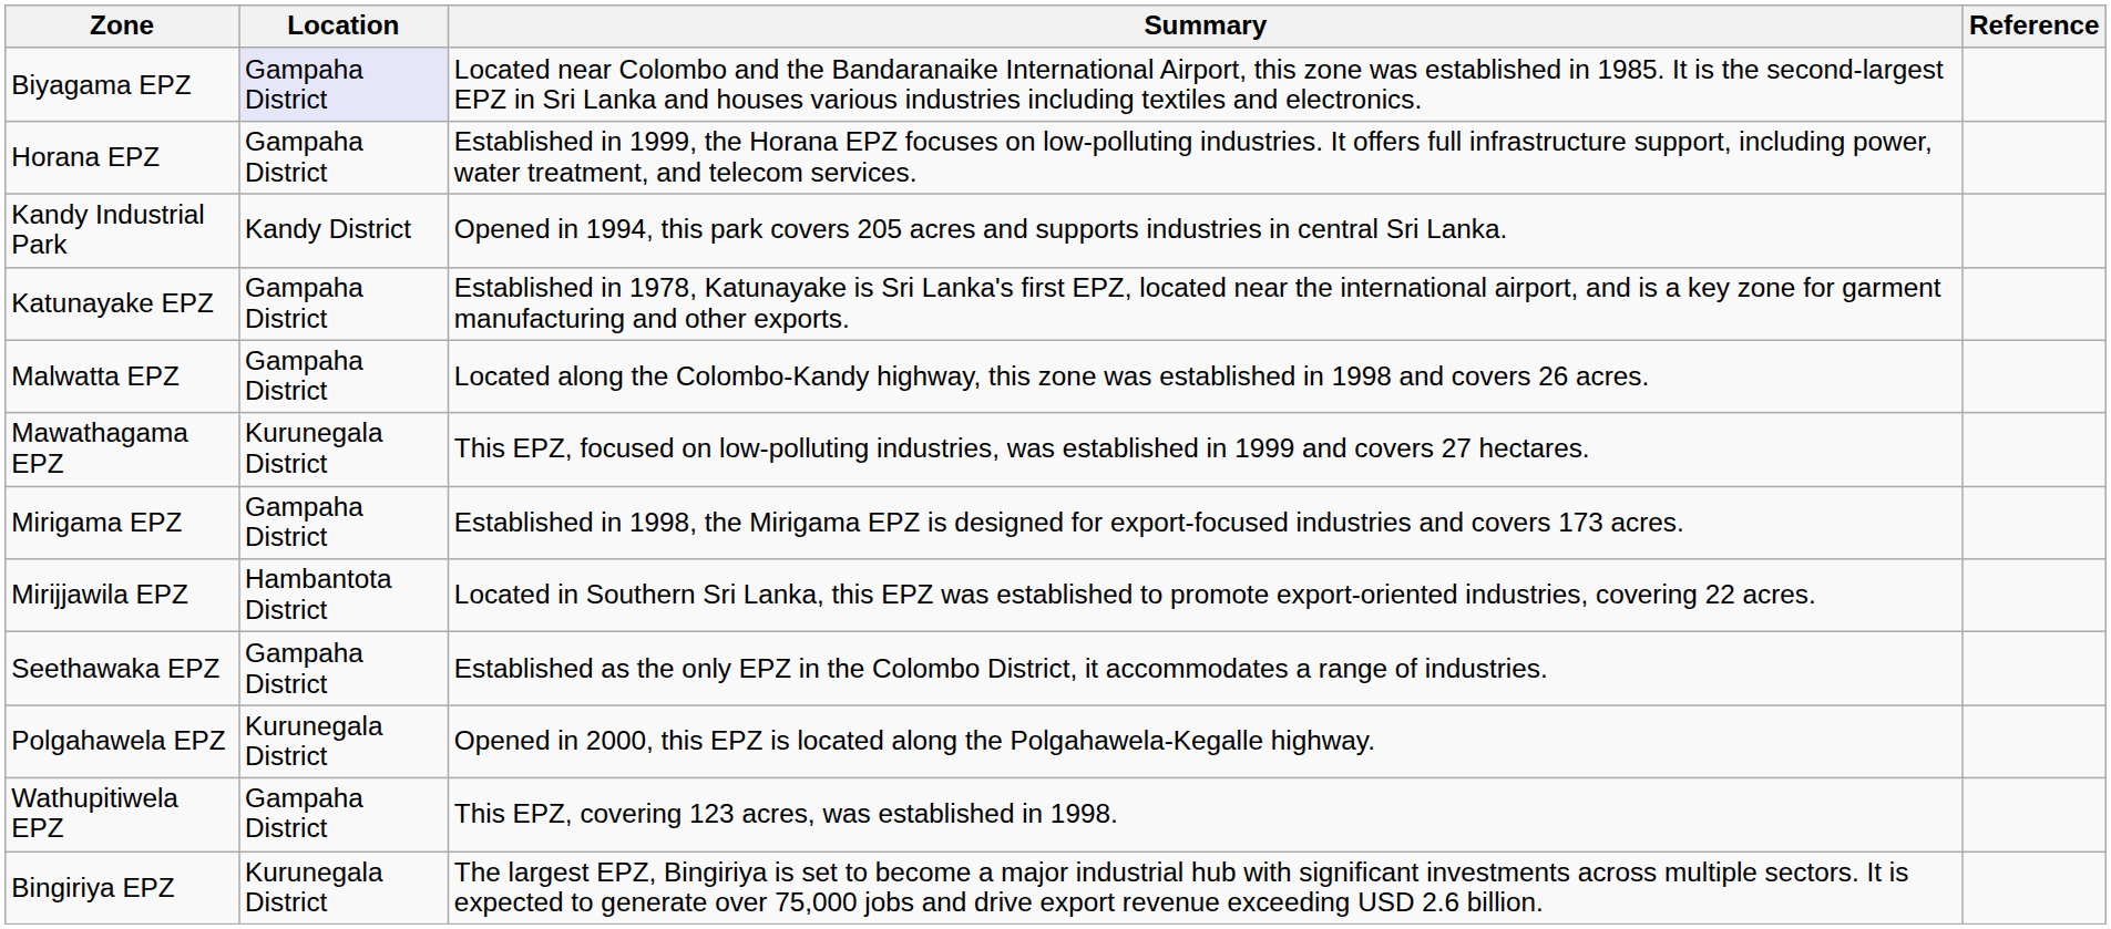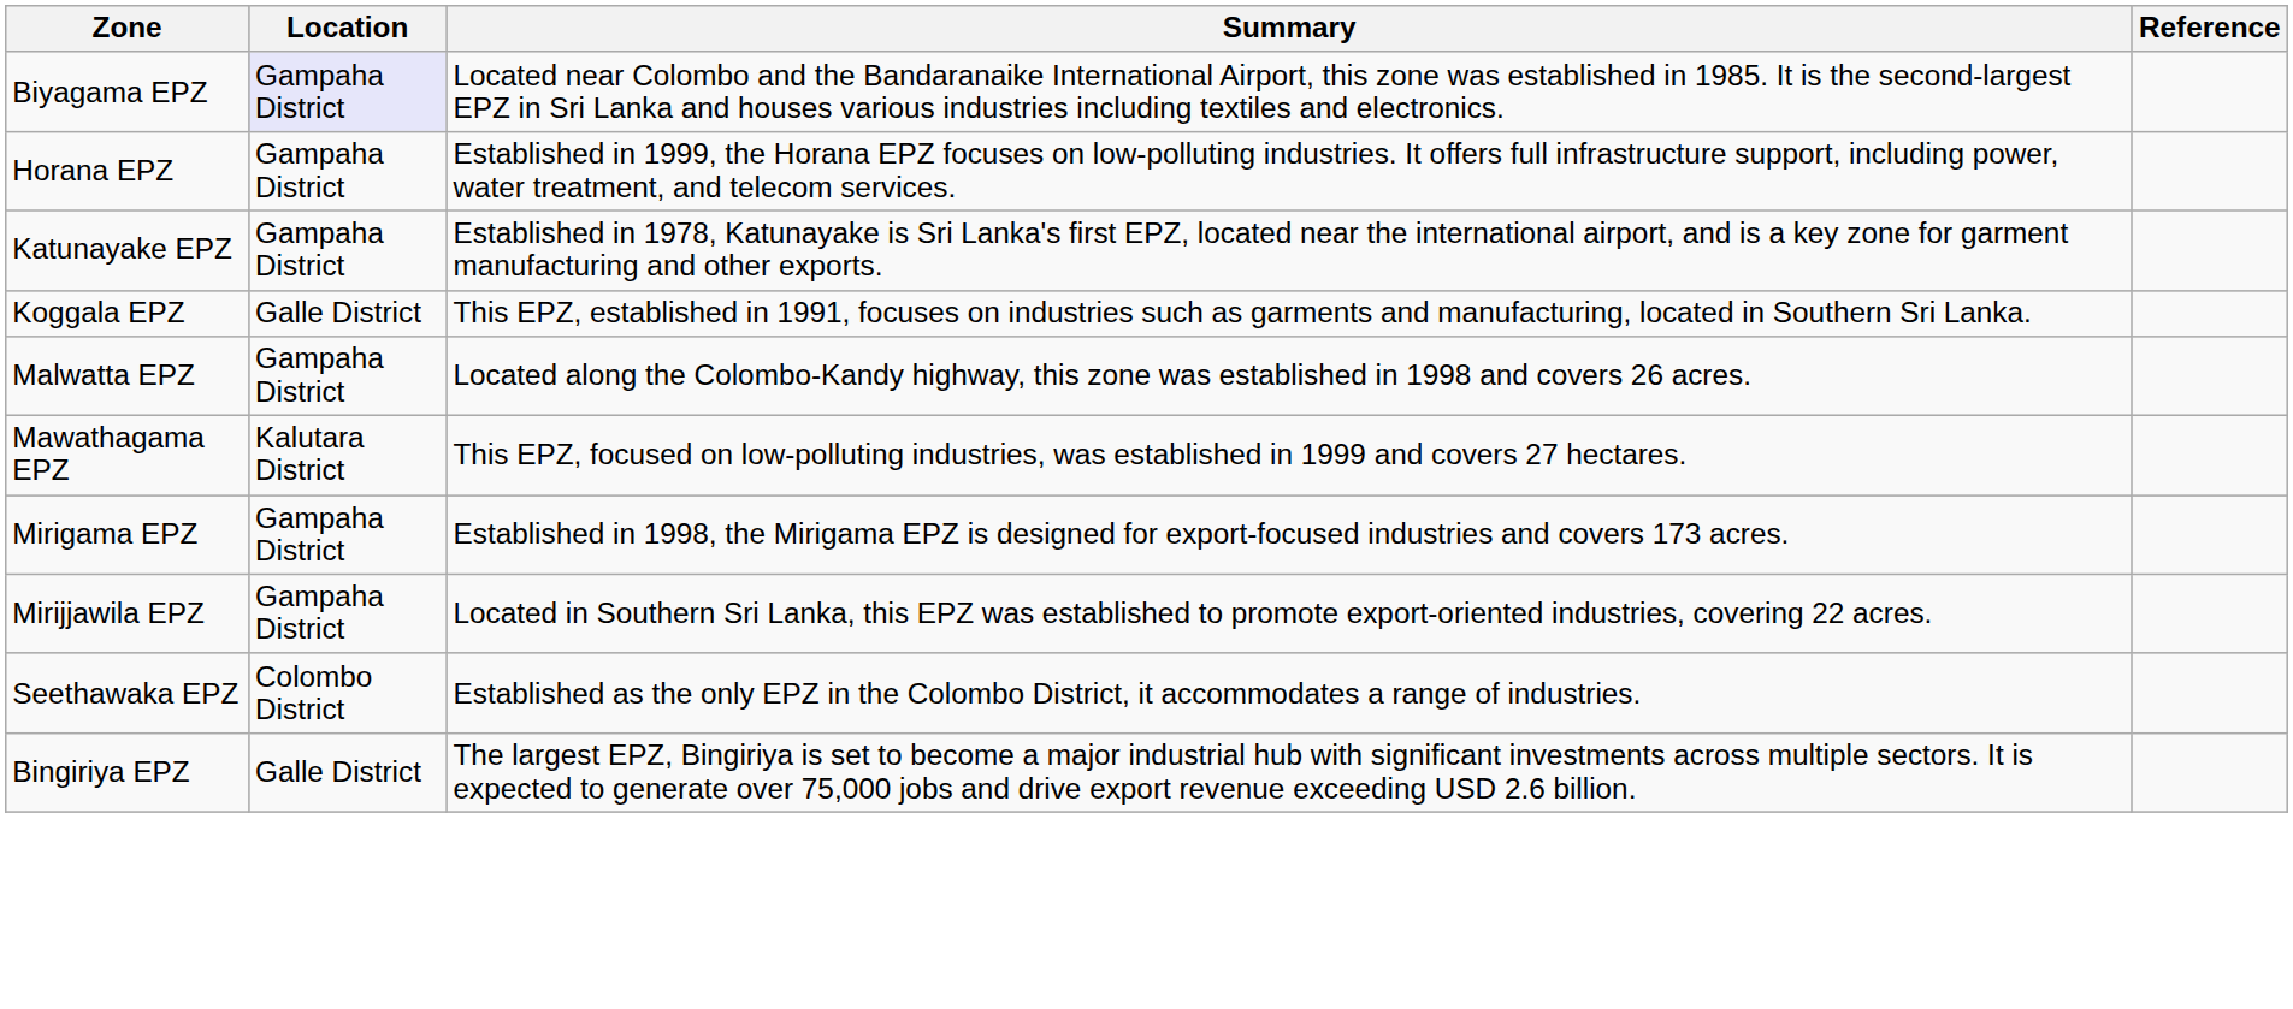 <table class="wikitable">
 <tr>
 <th>Zone</th>
 <th>Location</th>
 <th>Summary</th>
 <th>Reference</th>
 </tr>
 <tr>
 <td>Biyagama EPZ</td>
 <td style="background: lavender;">Gampaha District</td>
 <td>Located near Colombo and the Bandaranaike International Airport, this zone was established in 1985. It is the second-largest EPZ in Sri Lanka and houses various industries including textiles and electronics.</td>
 <td></td>
 </tr>
 <tr>
 <td>Horana EPZ</td>
 <td>Gampaha District</td>
 <td>Established in 1999, the Horana EPZ focuses on low-polluting industries. It offers full infrastructure support, including power, water treatment, and telecom services.</td>
 <td></td>
 </tr>
 <tr>
-<td>Kandy Industrial Park</td>
-<td>Kandy District</td>
-<td>Opened in 1994, this park covers 205 acres and supports industries in central Sri Lanka.</td>
+<td>Katunayake EPZ</td>
+<td>Gampaha District</td>
+<td>Established in 1978, Katunayake is Sri Lanka's first EPZ, located near the international airport, and is a key zone for garment manufacturing and other exports.</td>
 <td></td>
 </tr>
 <tr>
-<td>Katunayake EPZ</td>
-<td>Gampaha District</td>
-<td>Established in 1978, Katunayake is Sri Lanka's first EPZ, located near the international airport, and is a key zone for garment manufacturing and other exports.</td>
+<td>Koggala EPZ</td>
+<td>Galle District</td>
+<td>This EPZ, established in 1991, focuses on industries such as garments and manufacturing, located in Southern Sri Lanka.</td>
 <td></td>
 </tr>
 <tr>
 <td>Malwatta EPZ</td>
 <td>Gampaha District</td>
 <td>Located along the Colombo-Kandy highway, this zone was established in 1998 and covers 26 acres.</td>
 <td></td>
 </tr>
 <tr>
 <td>Mawathagama EPZ</td>
-<td>Kurunegala District</td>
+<td>Kalutara District</td>
 <td>This EPZ, focused on low-polluting industries, was established in 1999 and covers 27 hectares.</td>
 <td></td>
 </tr>
 <tr>
 <td>Mirigama EPZ</td>
 <td>Gampaha District</td>
 <td>Established in 1998, the Mirigama EPZ is designed for export-focused industries and covers 173 acres.</td>
 <td></td>
 </tr>
 <tr>
 <td>Mirijjawila EPZ</td>
-<td>Hambantota District</td>
+<td>Gampaha District</td>
 <td>Located in Southern Sri Lanka, this EPZ was established to promote export-oriented industries, covering 22 acres.</td>
 <td></td>
 </tr>
 <tr>
 <td>Seethawaka EPZ</td>
-<td>Gampaha District</td>
+<td>Colombo District</td>
 <td>Established as the only EPZ in the Colombo District, it accommodates a range of industries.</td>
 <td></td>
 </tr>
 <tr>
-<td>Polgahawela EPZ</td>
-<td>Kurunegala District</td>
-<td>Opened in 2000, this EPZ is located along the Polgahawela-Kegalle highway.</td>
-<td></td>
-</tr>
-<tr>
-<td>Wathupitiwela EPZ</td>
-<td>Gampaha District</td>
-<td>This EPZ, covering 123 acres, was established in 1998.</td>
-<td></td>
-</tr>
-<tr>
 <td>Bingiriya EPZ</td>
-<td>Kurunegala District</td>
+<td>Galle District</td>
 <td>The largest EPZ, Bingiriya is set to become a major industrial hub with significant investments across multiple sectors. It is expected to generate over 75,000 jobs and drive export revenue exceeding USD 2.6 billion.</td>
 <td></td>
 </tr>
 </table>
